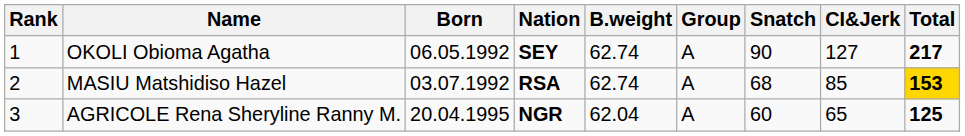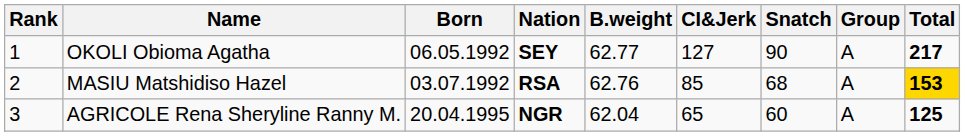 <table class="wikitable">
 <tr>
 <th>Rank</th>
 <th>Name</th>
 <th>Born</th>
 <th>Nation</th>
 <th>B.weight</th>
+<th>CI&Jerk</th>
+<th>Snatch</th>
 <th>Group</th>
-<th>Snatch</th>
-<th>CI&Jerk</th>
 <th>Total</th>
 </tr>
 <tr>
 <td>1</td>
 <td>OKOLI Obioma Agatha</td>
 <td>06.05.1992</td>
 <td><strong>SEY</strong></td>
-<td>62.74</td>
+<td>62.77</td>
+<td>127</td>
+<td>90</td>
 <td>A</td>
-<td>90</td>
-<td>127</td>
 <td><strong>217</strong></td>
 </tr>
 <tr>
 <td>2</td>
 <td>MASIU Matshidiso Hazel</td>
 <td>03.07.1992</td>
 <td><strong>RSA</strong></td>
-<td>62.74</td>
+<td>62.76</td>
+<td>85</td>
+<td>68</td>
 <td>A</td>
-<td>68</td>
-<td>85</td>
 <td style="background: gold;"><strong>153</strong></td>
 </tr>
 <tr>
 <td>3</td>
 <td>AGRICOLE Rena Sheryline Ranny M.</td>
 <td>20.04.1995</td>
 <td><strong>NGR</strong></td>
 <td>62.04</td>
+<td>65</td>
+<td>60</td>
 <td>A</td>
-<td>60</td>
-<td>65</td>
 <td><strong>125</strong></td>
 </tr>
 </table>
